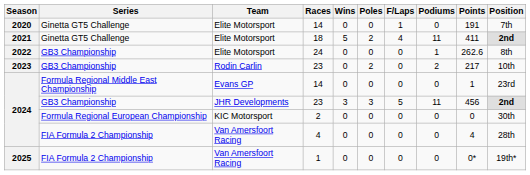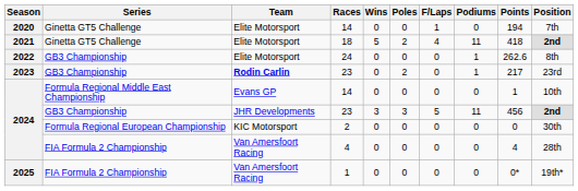 <table class="wikitable" style="font-size: 90%; text-align:center;">
 <tr>
 <th scope="col">Season</th>
 <th scope="col">Series</th>
 <th scope="col">Team</th>
 <th scope="col">Races</th>
 <th scope="col">Wins</th>
 <th scope="col">Poles</th>
 <th scope="col">F/Laps</th>
 <th scope="col">Podiums</th>
 <th scope="col">Points</th>
 <th scope="col">Position</th>
 </tr>
 <tr>
 <th scope="row">2020</th>
 <td style="text-align:left;">Ginetta GT5 Challenge</td>
 <td style="text-align:left;">Elite Motorsport</td>
 <td>14</td>
 <td>0</td>
 <td>0</td>
 <td>1</td>
 <td>0</td>
-<td>191</td>
+<td>194</td>
 <td>7th</td>
 </tr>
 <tr>
 <th scope="row">2021</th>
 <td style="text-align:left;">Ginetta GT5 Challenge</td>
 <td style="text-align:left;">Elite Motorsport</td>
 <td>18</td>
 <td>5</td>
 <td>2</td>
 <td>4</td>
 <td>11</td>
-<td>411</td>
+<td>418</td>
 <td style="background:#DFDFDF"><strong>2nd</strong></td>
 </tr>
 <tr>
 <th scope="row">2022</th>
 <td style="text-align:left;"><a href='#'>GB3 Championship</a></td>
 <td style="text-align:left;">Elite Motorsport</td>
 <td>24</td>
 <td>0</td>
 <td>0</td>
 <td>0</td>
 <td>1</td>
 <td>262.6</td>
 <td>8th</td>
 </tr>
 <tr>
 <th scope="row">2023</th>
 <td style="text-align:left;"><a href='#'>GB3 Championship</a></td>
-<td style="text-align:left;"><a href='#'>Rodin Carlin</a></td>
+<td style="text-align:left;"><strong><a href='#'>Rodin Carlin</a></strong></td>
 <td>23</td>
 <td>0</td>
 <td>2</td>
 <td>0</td>
-<td>2</td>
+<td>1</td>
 <td>217</td>
-<td>10th</td>
+<td>23rd</td>
 </tr>
 <tr>
 <th scope="row" rowspan="4">2024</th>
 <td style="text-align:left;"><a href='#'>Formula Regional Middle East Championship</a></td>
 <td style="text-align:left;"><a href='#'>Evans GP</a></td>
 <td>14</td>
 <td>0</td>
 <td>0</td>
 <td>0</td>
 <td>0</td>
 <td>1</td>
-<td>23rd</td>
+<td>10th</td>
 </tr>
 <tr>
 <td style="text-align:left;"><a href='#'>GB3 Championship</a></td>
 <td style="text-align:left;"><a href='#'>JHR Developments</a></td>
 <td>23</td>
 <td>3</td>
 <td>3</td>
 <td>5</td>
 <td>11</td>
 <td>456</td>
 <td style="background:#DFDFDF"><strong>2nd</strong></td>
 </tr>
 <tr>
 <td style="text-align:left;"><a href='#'>Formula Regional European Championship</a></td>
 <td style="text-align:left;">KIC Motorsport</td>
 <td>2</td>
 <td>0</td>
 <td>0</td>
 <td>0</td>
 <td>0</td>
 <td>0</td>
 <td>30th</td>
 </tr>
 <tr>
 <td style="text-align:left;"><a href='#'>FIA Formula 2 Championship</a></td>
 <td style="text-align:left;"><a href='#'>Van Amersfoort Racing</a></td>
 <td>4</td>
 <td>0</td>
 <td>0</td>
 <td>0</td>
 <td>0</td>
 <td>4</td>
 <td>28th</td>
 </tr>
 <tr>
 <th scope="row">2025</th>
 <td style="text-align:left;"><a href='#'>FIA Formula 2 Championship</a></td>
 <td style="text-align:left;"><a href='#'>Van Amersfoort Racing</a></td>
 <td>1</td>
 <td>0</td>
 <td>0</td>
 <td>0</td>
 <td>0</td>
 <td>0*</td>
 <td>19th*</td>
 </tr>
 </table>
